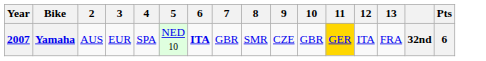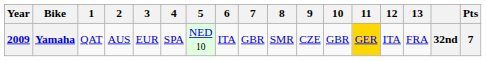 <table class="wikitable" style="text-align:center; font-size:90%">
 <tr>
 <th>Year</th>
 <th>Bike</th>
+<th>1</th>
 <th>2</th>
 <th>3</th>
 <th>4</th>
 <th>5</th>
 <th>6</th>
 <th>7</th>
 <th>8</th>
 <th>9</th>
 <th>10</th>
 <th>11</th>
 <th>12</th>
 <th>13</th>
 <th></th>
 <th>Pts</th>
 </tr>
 <tr>
-<th><a href='#'>2007</a></th>
+<th><a href='#'>2009</a></th>
 <th><a href='#'>Yamaha</a></th>
+<td><a href='#'>QAT</a></td>
 <td><a href='#'>AUS</a></td>
 <td><a href='#'>EUR</a></td>
 <td><a href='#'>SPA</a></td>
 <td style="background:#DFFFDF;"><a href='#'>NED</a><br><small>10</small></td>
-<td><strong><a href='#'>ITA</a></strong></td>
+<td><a href='#'>ITA</a></td>
 <td><a href='#'>GBR</a></td>
 <td><a href='#'>SMR</a></td>
 <td><a href='#'>CZE</a></td>
 <td><a href='#'>GBR</a></td>
 <td style="background: gold;"><a href='#'>GER</a></td>
 <td><a href='#'>ITA</a></td>
 <td><a href='#'>FRA</a></td>
 <th>32nd</th>
-<th>6</th>
+<th>7</th>
 </tr>
 </table>
